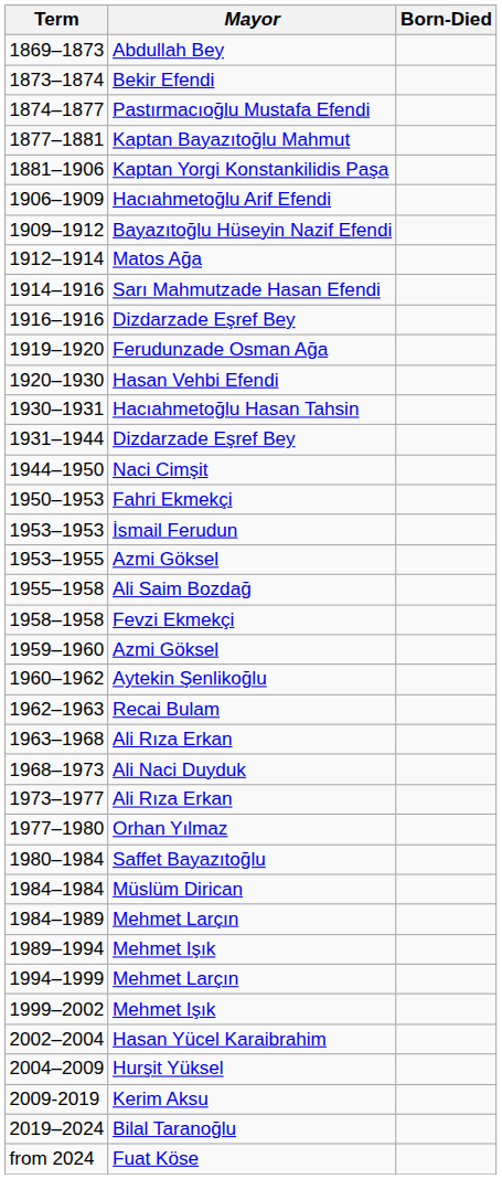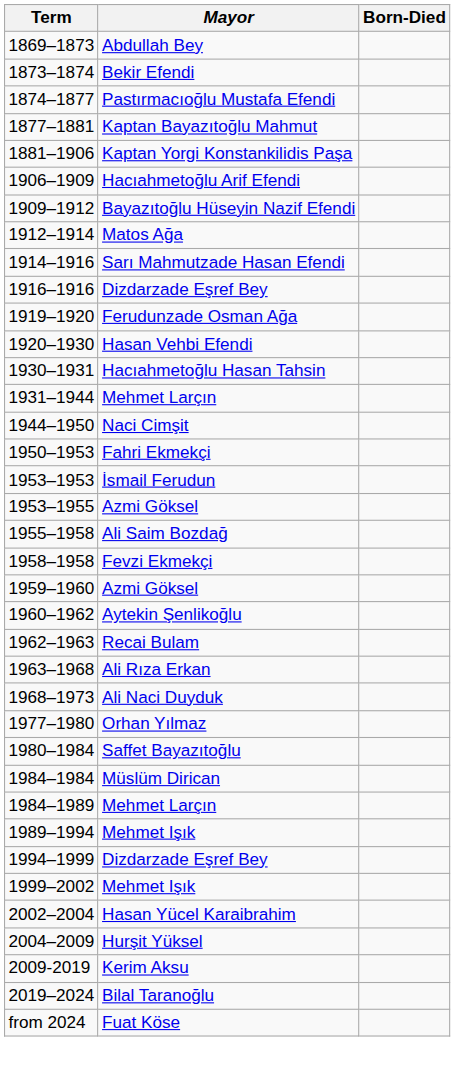 <table class=wikitable>
 <tr>
 <th>Term</th>
 <th><em>Mayor</em></th>
 <th>Born-Died</th>
 </tr>
 <tr>
 <td>1869–1873</td>
 <td><a href='#'>Abdullah Bey</a></td>
 <td></td>
 </tr>
 <tr>
 <td>1873–1874</td>
 <td><a href='#'>Bekir Efendi</a></td>
 <td></td>
 </tr>
 <tr>
 <td>1874–1877</td>
 <td><a href='#'>Pastırmacıoğlu Mustafa Efendi</a></td>
 <td></td>
 </tr>
 <tr>
 <td>1877–1881</td>
 <td><a href='#'>Kaptan Bayazıtoğlu Mahmut</a></td>
 <td></td>
 </tr>
 <tr>
 <td>1881–1906</td>
 <td><a href='#'>Kaptan Yorgi Konstankilidis Paşa</a></td>
 <td></td>
 </tr>
 <tr>
 <td>1906–1909</td>
 <td><a href='#'>Hacıahmetoğlu Arif Efendi</a></td>
 <td></td>
 </tr>
 <tr>
 <td>1909–1912</td>
 <td><a href='#'>Bayazıtoğlu Hüseyin Nazif Efendi</a></td>
 <td></td>
 </tr>
 <tr>
 <td>1912–1914</td>
 <td><a href='#'>Matos Ağa</a></td>
 <td></td>
 </tr>
 <tr>
 <td>1914–1916</td>
 <td><a href='#'>Sarı Mahmutzade Hasan Efendi</a></td>
 <td></td>
 </tr>
 <tr>
 <td>1916–1916</td>
 <td><a href='#'>Dizdarzade Eşref Bey</a></td>
 <td></td>
 </tr>
 <tr>
 <td>1919–1920</td>
 <td><a href='#'>Ferudunzade Osman Ağa</a></td>
 <td></td>
 </tr>
 <tr>
 <td>1920–1930</td>
 <td><a href='#'>Hasan Vehbi Efendi</a></td>
 <td></td>
 </tr>
 <tr>
 <td>1930–1931</td>
 <td><a href='#'>Hacıahmetoğlu Hasan Tahsin</a></td>
 <td></td>
 </tr>
 <tr>
 <td>1931–1944</td>
-<td><a href='#'>Dizdarzade Eşref Bey</a></td>
+<td><a href='#'>Mehmet Larçın</a></td>
 <td></td>
 </tr>
 <tr>
 <td>1944–1950</td>
 <td><a href='#'>Naci Cimşit</a></td>
 <td></td>
 </tr>
 <tr>
 <td>1950–1953</td>
 <td><a href='#'>Fahri Ekmekçi</a></td>
 <td></td>
 </tr>
 <tr>
 <td>1953–1953</td>
 <td><a href='#'>İsmail Ferudun</a></td>
 <td></td>
 </tr>
 <tr>
 <td>1953–1955</td>
 <td><a href='#'>Azmi Göksel</a></td>
 <td></td>
 </tr>
 <tr>
 <td>1955–1958</td>
 <td><a href='#'>Ali Saim Bozdağ</a></td>
 <td></td>
 </tr>
 <tr>
 <td>1958–1958</td>
 <td><a href='#'>Fevzi Ekmekçi</a></td>
 <td></td>
 </tr>
 <tr>
 <td>1959–1960</td>
 <td><a href='#'>Azmi Göksel</a></td>
 <td></td>
 </tr>
 <tr>
 <td>1960–1962</td>
 <td><a href='#'>Aytekin Şenlikoğlu</a></td>
 <td></td>
 </tr>
 <tr>
 <td>1962–1963</td>
 <td><a href='#'>Recai Bulam</a></td>
 <td></td>
 </tr>
 <tr>
 <td>1963–1968</td>
 <td><a href='#'>Ali Rıza Erkan</a></td>
 <td></td>
 </tr>
 <tr>
 <td>1968–1973</td>
 <td><a href='#'>Ali Naci Duyduk</a></td>
 <td></td>
 </tr>
 <tr>
-<td>1973–1977</td>
-<td><a href='#'>Ali Rıza Erkan</a></td>
-<td></td>
-</tr>
-<tr>
 <td>1977–1980</td>
 <td><a href='#'>Orhan Yılmaz</a></td>
 <td></td>
 </tr>
 <tr>
 <td>1980–1984</td>
 <td><a href='#'>Saffet Bayazıtoğlu</a></td>
 <td></td>
 </tr>
 <tr>
 <td>1984–1984</td>
 <td><a href='#'>Müslüm Dirican</a></td>
 <td></td>
 </tr>
 <tr>
 <td>1984–1989</td>
 <td><a href='#'>Mehmet Larçın</a></td>
 <td></td>
 </tr>
 <tr>
 <td>1989–1994</td>
 <td><a href='#'>Mehmet Işık</a></td>
 <td></td>
 </tr>
 <tr>
 <td>1994–1999</td>
-<td><a href='#'>Mehmet Larçın</a></td>
+<td><a href='#'>Dizdarzade Eşref Bey</a></td>
 <td></td>
 </tr>
 <tr>
 <td>1999–2002</td>
 <td><a href='#'>Mehmet Işık</a></td>
 <td></td>
 </tr>
 <tr>
 <td>2002–2004</td>
 <td><a href='#'>Hasan Yücel Karaibrahim</a></td>
 <td></td>
 </tr>
 <tr>
 <td>2004–2009</td>
 <td><a href='#'>Hurşit Yüksel</a></td>
 <td></td>
 </tr>
 <tr>
 <td>2009-2019</td>
 <td><a href='#'>Kerim Aksu</a></td>
 <td></td>
 </tr>
 <tr>
 <td>2019–2024</td>
 <td><a href='#'>Bilal Taranoğlu</a></td>
 <td></td>
 </tr>
 <tr>
 <td>from 2024</td>
 <td><a href='#'>Fuat Köse</a></td>
 <td></td>
 </tr>
 </table>
